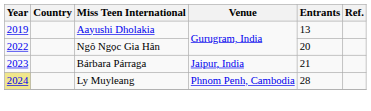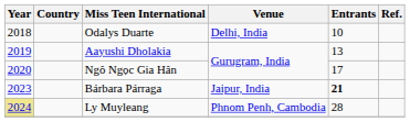 <table class="wikitable sortable" font-size: 95%;">
 <tr>
 <th>Year</th>
 <th>Country</th>
 <th>Miss Teen International</th>
 <th>Venue</th>
 <th>Entrants</th>
 <th>Ref.</th>
 </tr>
 <tr>
+<td>2018</td>
+<td></td>
+<td>Odalys Duarte</td>
+<td><a href='#'>Delhi, India</a></td>
+<td>10</td>
+<td></td>
+</tr>
+<tr>
 <td><a href='#'>2019</a></td>
 <td></td>
 <td><a href='#'>Aayushi Dholakia</a></td>
 <td rowspan=2><a href='#'>Gurugram, India</a></td>
 <td>13</td>
 <td></td>
 </tr>
 <tr>
-<td><a href='#'>2022</a></td>
+<td><a href='#'>2020</a></td>
 <td></td>
 <td>Ngô Ngọc Gia Hân</td>
-<td>20</td>
+<td>17</td>
 <td></td>
 </tr>
 <tr>
 <td><a href='#'>2023</a></td>
 <td></td>
 <td>Bárbara Párraga</td>
 <td><a href='#'>Jaipur, India</a></td>
-<td>21</td>
+<td><strong>21</strong></td>
 <td></td>
 </tr>
 <tr>
 <td style="background: khaki;"><a href='#'>2024</a></td>
 <td></td>
 <td>Ly Muyleang</td>
 <td><a href='#'>Phnom Penh, Cambodia</a></td>
 <td>28</td>
 <td></td>
 </tr>
 <tr>
 </tr>
 </table>
